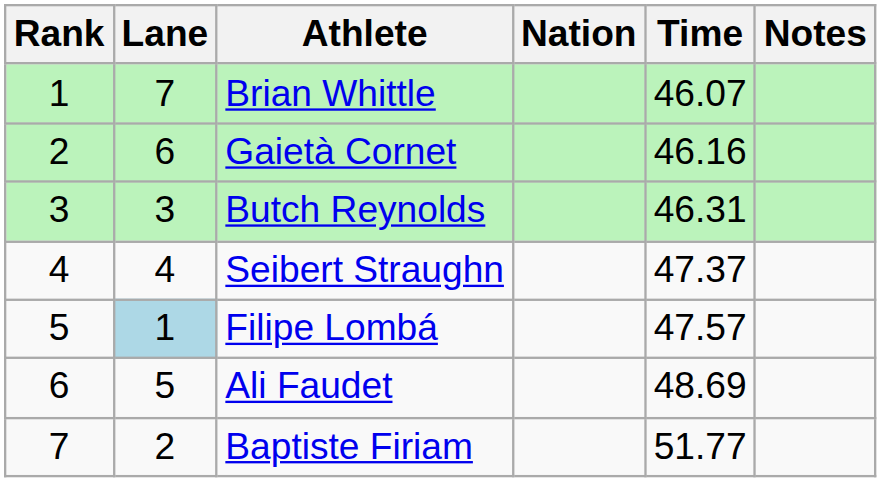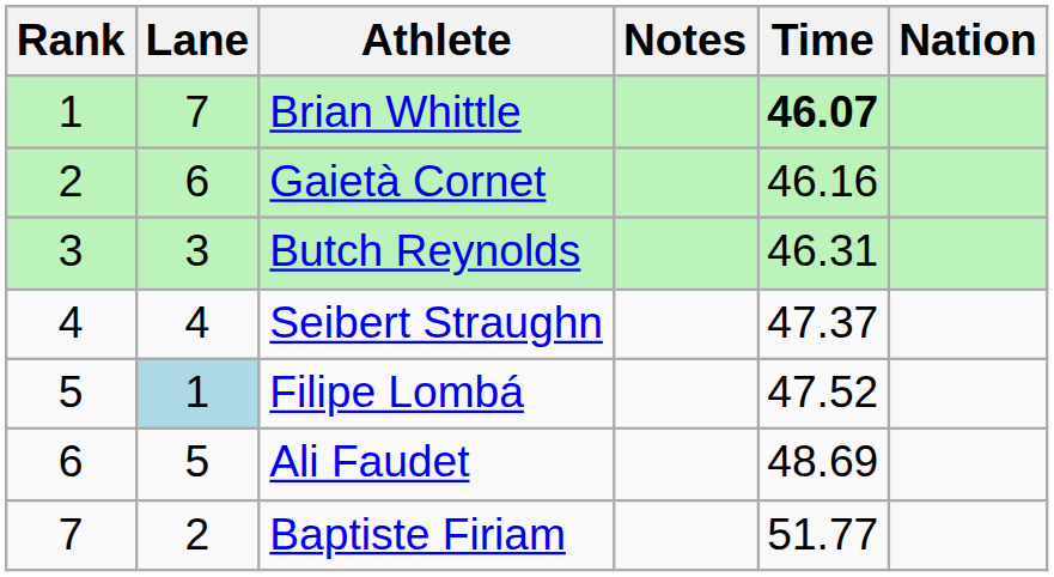 <table class="wikitable sortable" style="text-align:center">
 <tr>
 <th>Rank</th>
 <th>Lane</th>
 <th>Athlete</th>
+<th>Notes</th>
+<th>Time</th>
 <th>Nation</th>
-<th>Time</th>
-<th>Notes</th>
 </tr>
 <tr style="background:#bbf3bb;">
 <td>1</td>
 <td>7</td>
 <td align=left><a href='#'>Brian Whittle</a></td>
+<td></td>
+<td><strong>46.07</strong></td>
 <td align=left></td>
-<td>46.07</td>
-<td></td>
 </tr>
 <tr style="background:#bbf3bb;">
 <td>2</td>
 <td>6</td>
 <td align=left><a href='#'>Gaietà Cornet</a></td>
+<td></td>
+<td>46.16</td>
 <td align=left></td>
-<td>46.16</td>
-<td></td>
 </tr>
 <tr style="background:#bbf3bb;">
 <td>3</td>
 <td>3</td>
 <td align=left><a href='#'>Butch Reynolds</a></td>
+<td></td>
+<td>46.31</td>
 <td align=left></td>
-<td>46.31</td>
-<td></td>
 </tr>
 <tr>
 <td>4</td>
 <td>4</td>
 <td align=left><a href='#'>Seibert Straughn</a></td>
+<td></td>
+<td>47.37</td>
 <td align=left></td>
-<td>47.37</td>
-<td></td>
 </tr>
 <tr>
 <td>5</td>
 <td style="background: lightblue;">1</td>
 <td align=left><a href='#'>Filipe Lombá</a></td>
+<td></td>
+<td>47.52</td>
 <td align=left></td>
-<td>47.57</td>
-<td></td>
 </tr>
 <tr>
 <td>6</td>
 <td>5</td>
 <td align=left><a href='#'>Ali Faudet</a></td>
+<td></td>
+<td>48.69</td>
 <td align=left></td>
-<td>48.69</td>
-<td></td>
 </tr>
 <tr>
 <td>7</td>
 <td>2</td>
 <td align=left><a href='#'>Baptiste Firiam</a></td>
+<td></td>
+<td>51.77</td>
 <td align=left></td>
-<td>51.77</td>
-<td></td>
 </tr>
 </table>
